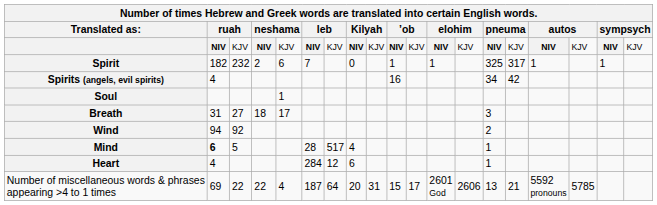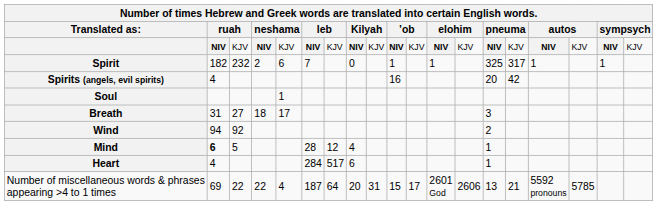 <table class="wikitable collapsible collapsed" style="min-width:50em; font-size:88%">
 <tr>
 <th colspan=19>Number of times Hebrew and Greek words are translated into certain English words.</th>
 </tr>
 <tr>
 <th>Translated as:</th>
 <th colspan=2>ruah</th>
 <th colspan=2>neshama</th>
 <th colspan=2>leb</th>
 <th colspan=2>Kilyah</th>
 <th colspan=2>’ob</th>
 <th colspan=2>elohim</th>
 <th colspan=2>pneuma</th>
 <th colspan=2>autos</th>
 <th colspan=2>sympsych</th>
 </tr>
 <tr>
 <th colspan=1></th>
 <th><small>NIV</small></th>
 <td><small>KJV</small></td>
 <th><small>NIV</small></th>
 <td><small>KJV</small></td>
 <th><small>NIV</small></th>
 <td><small>KJV</small></td>
 <th><small>NIV</small></th>
 <td><small>KJV</small></td>
 <th><small>NIV</small></th>
 <td><small>KJV</small></td>
 <th><small>NIV</small></th>
 <td><small>KJV</small></td>
 <th><small>NIV</small></th>
 <td><small>KJV</small></td>
 <th><small>NIV</small></th>
 <td><small>KJV</small></td>
 <th><small>NIV</small></th>
 <td><small>KJV</small></td>
 </tr>
 <tr>
 <th>Spirit</th>
 <td>182</td>
 <td>232</td>
 <td>2</td>
 <td>6</td>
 <td>7</td>
 <td></td>
 <td>0</td>
 <td></td>
 <td>1</td>
 <td></td>
 <td>1</td>
 <td></td>
 <td>325</td>
 <td>317</td>
 <td>1</td>
 <td></td>
 <td>1</td>
 <td></td>
 </tr>
 <tr>
 <th>Spirits <small>(angels, evil spirits)</small></th>
 <td>4</td>
 <td></td>
 <td></td>
 <td></td>
 <td></td>
 <td></td>
 <td></td>
 <td></td>
 <td>16</td>
 <td></td>
 <td></td>
 <td></td>
-<td>34</td>
+<td>20</td>
 <td>42</td>
 <td></td>
 <td></td>
 <td></td>
 <td></td>
 </tr>
 <tr>
 <th>Soul</th>
 <td></td>
 <td></td>
 <td></td>
 <td>1</td>
 <td></td>
 <td></td>
 <td></td>
 <td></td>
 <td></td>
 <td></td>
 <td></td>
 <td></td>
 <td></td>
 <td></td>
 <td></td>
 <td></td>
 <td></td>
 <td></td>
 </tr>
 <tr>
 <th>Breath</th>
 <td>31</td>
 <td>27</td>
 <td>18</td>
 <td>17</td>
 <td></td>
 <td></td>
 <td></td>
 <td></td>
 <td></td>
 <td></td>
 <td></td>
 <td></td>
 <td>3</td>
 <td></td>
 <td></td>
 <td></td>
 <td></td>
 <td></td>
 </tr>
 <tr>
 <th>Wind</th>
 <td>94</td>
 <td>92</td>
 <td></td>
 <td></td>
 <td></td>
 <td></td>
 <td></td>
 <td></td>
 <td></td>
 <td></td>
 <td></td>
 <td></td>
 <td>2</td>
 <td></td>
 <td></td>
 <td></td>
 <td></td>
 <td></td>
 </tr>
 <tr>
 <th>Mind</th>
 <td><strong>6</strong></td>
 <td>5</td>
 <td></td>
 <td></td>
 <td>28</td>
-<td>517</td>
+<td>12</td>
 <td>4</td>
 <td></td>
 <td></td>
 <td></td>
 <td></td>
 <td></td>
 <td>1</td>
 <td></td>
 <td></td>
 <td></td>
 <td></td>
 <td></td>
 </tr>
 <tr>
 <th>Heart</th>
 <td>4</td>
 <td></td>
 <td></td>
 <td></td>
 <td>284</td>
-<td>12</td>
+<td>517</td>
 <td>6</td>
 <td></td>
 <td></td>
 <td></td>
 <td></td>
 <td></td>
 <td>1</td>
 <td></td>
 <td></td>
 <td></td>
 <td></td>
 <td></td>
 </tr>
 <tr>
 <td>Number of miscellaneous words & phrases<br>appearing >4 to 1 times</td>
 <td>69</td>
 <td>22</td>
 <td>22</td>
 <td>4</td>
 <td>187</td>
 <td>64</td>
 <td>20</td>
 <td>31</td>
 <td>15</td>
 <td>17</td>
 <td>2601<br><small>God</small></td>
 <td>2606</td>
 <td>13</td>
 <td>21</td>
 <td>5592<br><small>pronouns</small></td>
 <td>5785</td>
 <td></td>
 <td></td>
 </tr>
 </table>
